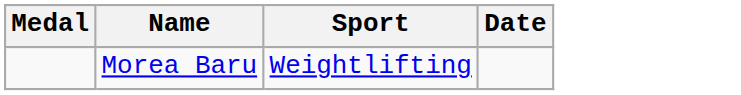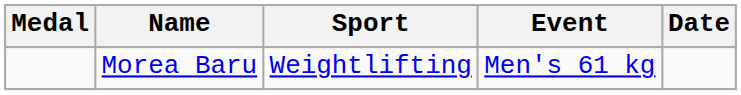 <table class="wikitable sortable" style="font-size: 95%;">
 <tr>
 <th>Medal</th>
 <th>Name</th>
 <th>Sport</th>
+<th>Event</th>
 <th>Date</th>
 </tr>
 <tr>
 <td></td>
 <td><a href='#'>Morea Baru</a></td>
 <td><a href='#'>Weightlifting</a></td>
+<td><a href='#'>Men's 61 kg</a></td>
 <td></td>
 </tr>
 </table>
